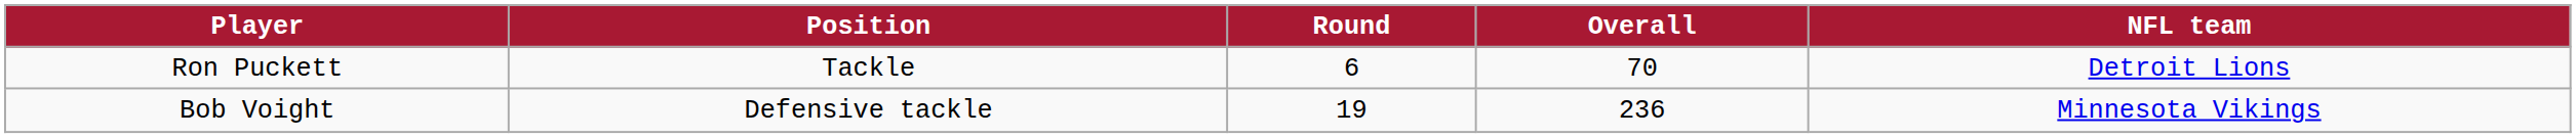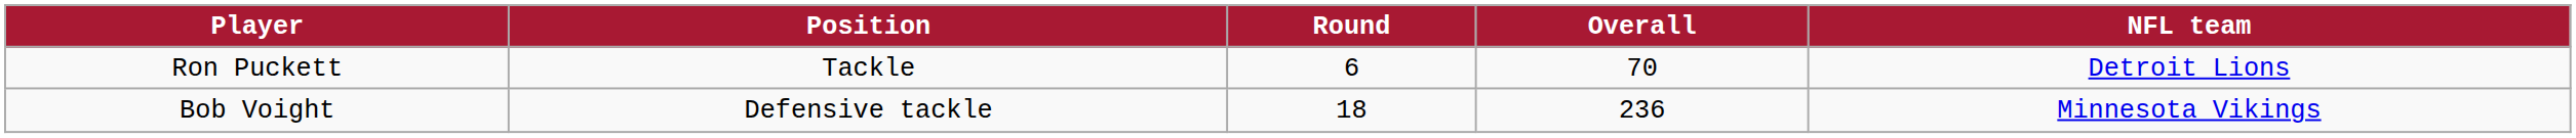 <table class="wikitable" width="65%">
 <tr align="center" style="background:#A81933;color:#FFFFFF;">
 <td><strong>Player</strong></td>
 <td><strong>Position</strong></td>
 <td><strong>Round</strong></td>
 <td><strong>Overall</strong></td>
 <td><strong>NFL team</strong></td>
 </tr>
 <tr align="center" bgcolor="">
 <td>Ron Puckett</td>
 <td>Tackle</td>
 <td>6</td>
 <td>70</td>
 <td><a href='#'>Detroit Lions</a></td>
 </tr>
 <tr align="center" bgcolor="">
 <td>Bob Voight</td>
 <td>Defensive tackle</td>
-<td>19</td>
+<td>18</td>
 <td>236</td>
 <td><a href='#'>Minnesota Vikings</a></td>
 </tr>
 </table>
